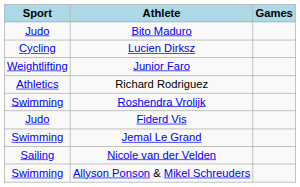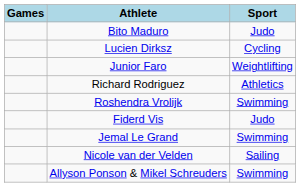 <table class="wikitable" style="text-align:center">
 <tr>
+<th style="background-color:lightblue">Games</th>
+<th style="background-color:lightblue">Athlete</th>
 <th style="background-color:lightblue">Sport</th>
-<th style="background-color:lightblue">Athlete</th>
-<th style="background-color:lightblue">Games</th>
 </tr>
 <tr>
+<td></td>
+<td><a href='#'>Bito Maduro</a></td>
 <td><a href='#'>Judo</a></td>
-<td><a href='#'>Bito Maduro</a></td>
-<td></td>
 </tr>
 <tr>
+<td></td>
+<td><a href='#'>Lucien Dirksz</a></td>
 <td><a href='#'>Cycling</a></td>
-<td><a href='#'>Lucien Dirksz</a></td>
-<td></td>
 </tr>
 <tr>
+<td></td>
+<td><a href='#'>Junior Faro</a></td>
 <td><a href='#'>Weightlifting</a></td>
-<td><a href='#'>Junior Faro</a></td>
-<td></td>
 </tr>
 <tr>
+<td></td>
+<td>Richard Rodriguez</td>
 <td><a href='#'>Athletics</a></td>
-<td>Richard Rodriguez</td>
-<td></td>
 </tr>
 <tr>
+<td></td>
+<td><a href='#'>Roshendra Vrolijk</a></td>
 <td><a href='#'>Swimming</a></td>
-<td><a href='#'>Roshendra Vrolijk</a></td>
-<td></td>
 </tr>
 <tr>
+<td></td>
+<td><a href='#'>Fiderd Vis</a></td>
 <td><a href='#'>Judo</a></td>
-<td><a href='#'>Fiderd Vis</a></td>
-<td></td>
 </tr>
 <tr>
+<td></td>
+<td><a href='#'>Jemal Le Grand</a></td>
 <td><a href='#'>Swimming</a></td>
-<td><a href='#'>Jemal Le Grand</a></td>
-<td></td>
 </tr>
 <tr>
+<td></td>
+<td><a href='#'>Nicole van der Velden</a></td>
 <td><a href='#'>Sailing</a></td>
-<td><a href='#'>Nicole van der Velden</a></td>
-<td></td>
 </tr>
 <tr>
+<td></td>
+<td><a href='#'>Allyson Ponson</a> & <a href='#'>Mikel Schreuders</a></td>
 <td><a href='#'>Swimming</a></td>
-<td><a href='#'>Allyson Ponson</a> & <a href='#'>Mikel Schreuders</a></td>
-<td></td>
 </tr>
 </table>
